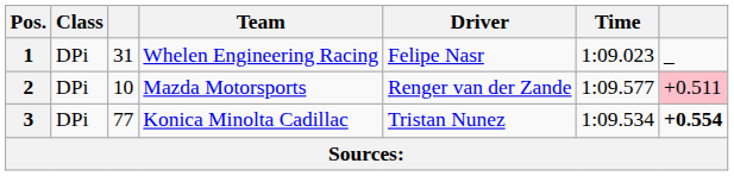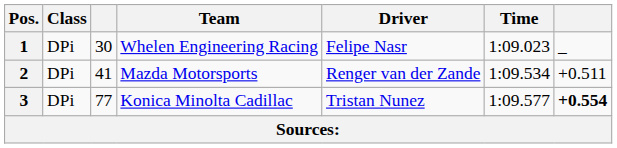 <table class="wikitable">
 <tr>
 <th>Pos.</th>
 <th>Class</th>
 <th></th>
 <th>Team</th>
 <th>Driver</th>
 <th>Time</th>
 <th></th>
 </tr>
 <tr>
 <th>1</th>
 <td>DPi</td>
-<td>31</td>
+<td>30</td>
 <td><a href='#'>Whelen Engineering Racing</a></td>
 <td><a href='#'>Felipe Nasr</a></td>
 <td>1:09.023</td>
 <td>_</td>
 </tr>
 <tr>
 <th>2</th>
 <td>DPi</td>
-<td>10</td>
+<td>41</td>
 <td><a href='#'>Mazda Motorsports</a></td>
 <td><a href='#'>Renger van der Zande</a></td>
-<td>1:09.577</td>
-<td style="background: pink;">+0.511</td>
+<td>1:09.534</td>
+<td>+0.511</td>
 </tr>
 <tr>
 <th>3</th>
 <td>DPi</td>
 <td>77</td>
 <td><a href='#'>Konica Minolta Cadillac</a></td>
 <td><a href='#'>Tristan Nunez</a></td>
-<td>1:09.534</td>
+<td>1:09.577</td>
 <td><strong>+0.554</strong></td>
 </tr>
 <tr>
 <th colspan="7">Sources:</th>
 </tr>
 </table>
